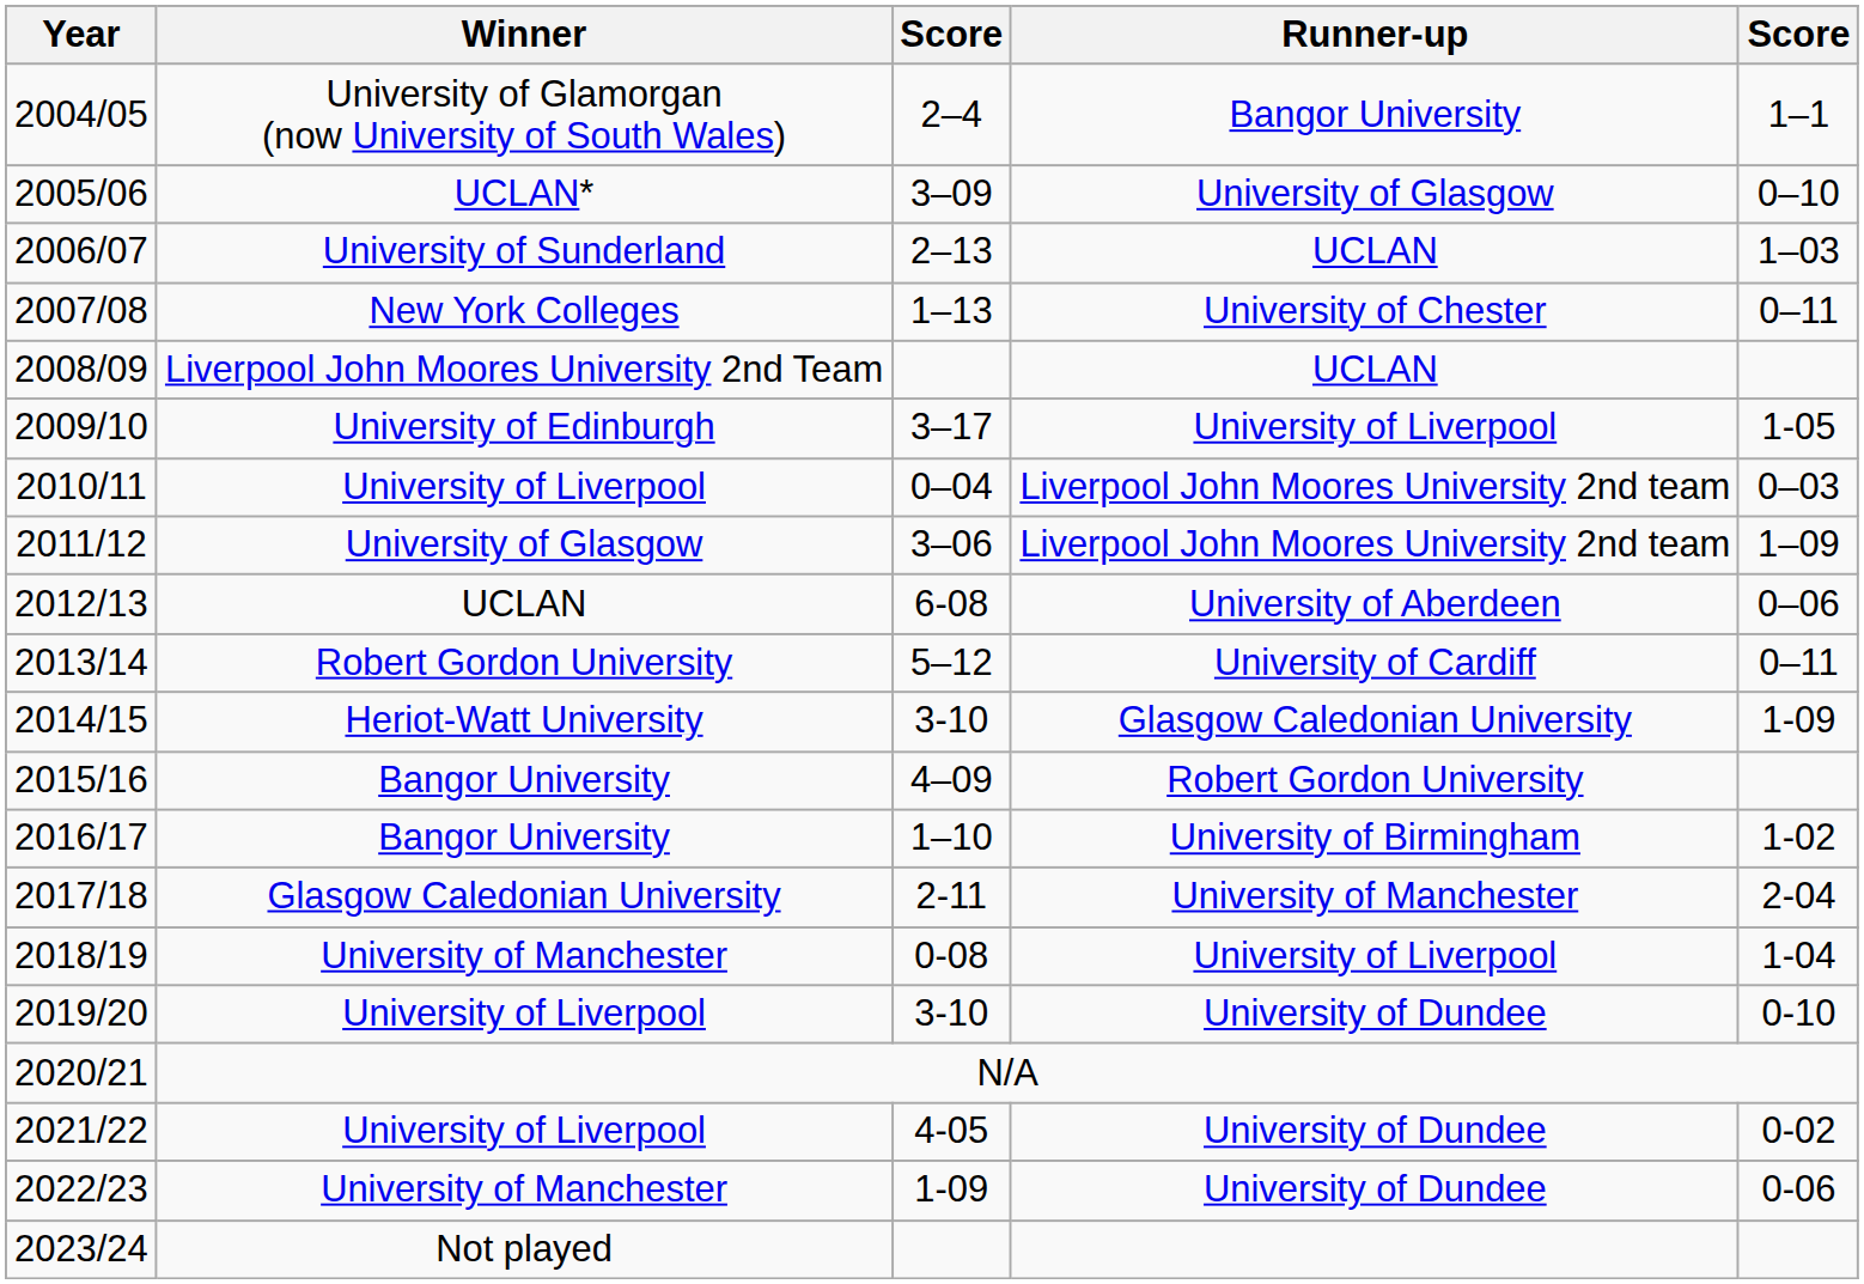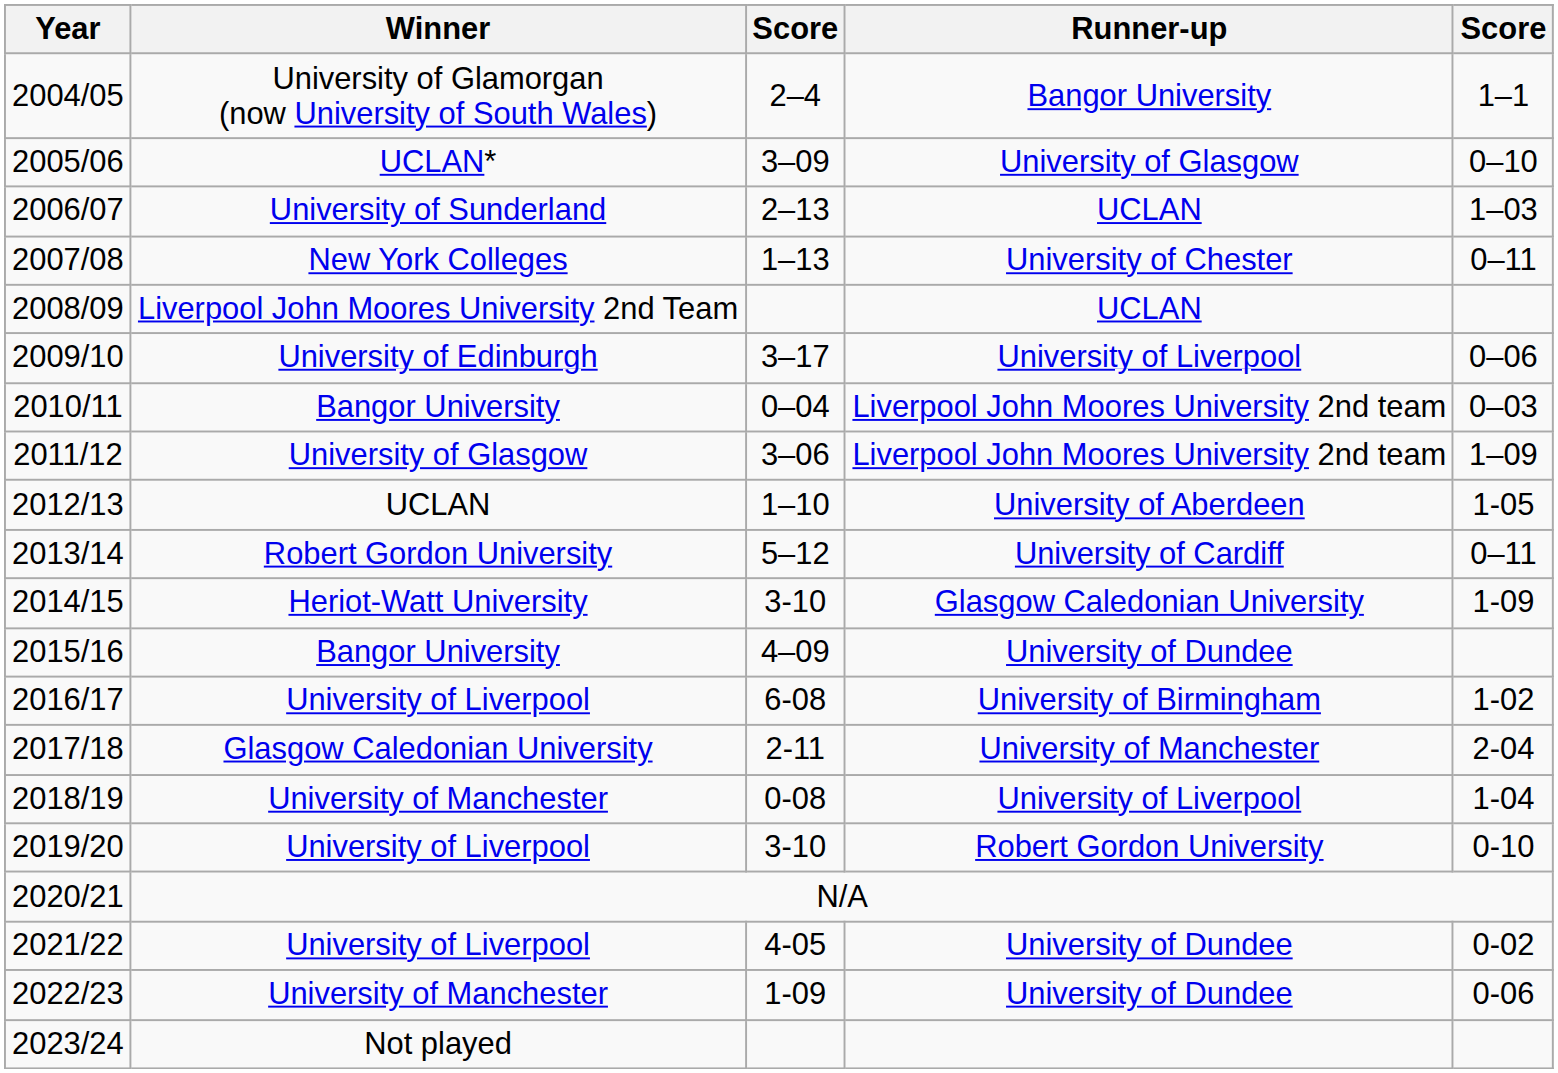 <table class="wikitable">
 <tr style="background:#efefef">
 <th>Year</th>
 <th>Winner</th>
 <th>Score</th>
 <th>Runner-up</th>
 <th>Score</th>
 </tr>
 <tr align="center">
 <td>2004/05</td>
 <td>University of Glamorgan<br>(now <a href='#'>University of South Wales</a>)</td>
 <td>2–4</td>
 <td><a href='#'>Bangor University</a></td>
 <td>1–1</td>
 </tr>
 <tr align="center">
 <td>2005/06</td>
 <td><a href='#'>UCLAN</a>*</td>
 <td>3–09</td>
 <td><a href='#'>University of Glasgow</a></td>
 <td>0–10</td>
 </tr>
 <tr align="center">
 <td>2006/07</td>
 <td><a href='#'>University of Sunderland</a></td>
 <td>2–13</td>
 <td><a href='#'>UCLAN</a></td>
 <td>1–03</td>
 </tr>
 <tr align="center">
 <td>2007/08</td>
 <td><a href='#'>New York Colleges</a></td>
 <td>1–13</td>
 <td><a href='#'>University of Chester</a></td>
 <td>0–11</td>
 </tr>
 <tr align="center">
 <td>2008/09</td>
 <td><a href='#'>Liverpool John Moores University</a> 2nd Team</td>
 <td></td>
 <td><a href='#'>UCLAN</a></td>
 <td></td>
 </tr>
 <tr align="center">
 <td>2009/10</td>
 <td><a href='#'>University of Edinburgh</a></td>
 <td>3–17</td>
 <td><a href='#'>University of Liverpool</a></td>
-<td>1-05</td>
+<td>0–06</td>
 </tr>
 <tr align="center">
 <td>2010/11</td>
-<td><a href='#'>University of Liverpool</a></td>
+<td><a href='#'>Bangor University</a></td>
 <td>0–04</td>
 <td><a href='#'>Liverpool John Moores University</a> 2nd team</td>
 <td>0–03</td>
 </tr>
 <tr align="center">
 <td>2011/12</td>
 <td><a href='#'>University of Glasgow</a></td>
 <td>3–06</td>
 <td><a href='#'>Liverpool John Moores University</a> 2nd team</td>
 <td>1–09</td>
 </tr>
 <tr align="center">
 <td>2012/13</td>
 <td>UCLAN</td>
-<td>6-08</td>
+<td>1–10</td>
 <td><a href='#'>University of Aberdeen</a></td>
-<td>0–06</td>
+<td>1-05</td>
 </tr>
 <tr align="center">
 <td>2013/14</td>
 <td><a href='#'>Robert Gordon University</a></td>
 <td>5–12</td>
 <td><a href='#'>University of Cardiff</a></td>
 <td>0–11</td>
 </tr>
 <tr align="center">
 <td>2014/15</td>
 <td><a href='#'>Heriot-Watt University</a></td>
 <td>3-10</td>
 <td><a href='#'>Glasgow Caledonian University</a></td>
 <td>1-09</td>
 </tr>
 <tr align="center">
 <td>2015/16</td>
 <td><a href='#'>Bangor University</a></td>
 <td>4–09</td>
-<td><a href='#'>Robert Gordon University</a></td>
+<td><a href='#'>University of Dundee</a></td>
 <td></td>
 </tr>
 <tr align="center">
 <td>2016/17</td>
-<td><a href='#'>Bangor University</a></td>
-<td>1–10</td>
+<td><a href='#'>University of Liverpool</a></td>
+<td>6-08</td>
 <td><a href='#'>University of Birmingham</a></td>
 <td>1-02</td>
 </tr>
 <tr align="center">
 <td>2017/18</td>
 <td><a href='#'>Glasgow Caledonian University</a></td>
 <td>2-11</td>
 <td><a href='#'>University of Manchester</a></td>
 <td>2-04</td>
 </tr>
 <tr align="center">
 <td>2018/19</td>
 <td><a href='#'>University of Manchester</a></td>
 <td>0-08</td>
 <td><a href='#'>University of Liverpool</a></td>
 <td>1-04</td>
 </tr>
 <tr align="center">
 <td>2019/20</td>
 <td><a href='#'>University of Liverpool</a></td>
 <td>3-10</td>
-<td><a href='#'>University of Dundee</a></td>
+<td><a href='#'>Robert Gordon University</a></td>
 <td>0-10</td>
 </tr>
 <tr align="center">
 <td>2020/21</td>
 <td colspan="4">N/A</td>
 </tr>
 <tr align="center">
 <td>2021/22</td>
 <td><a href='#'>University of Liverpool</a></td>
 <td>4-05</td>
 <td><a href='#'>University of Dundee</a></td>
 <td>0-02</td>
 </tr>
 <tr align="center">
 <td>2022/23</td>
 <td><a href='#'>University of Manchester</a></td>
 <td>1-09</td>
 <td><a href='#'>University of Dundee</a></td>
 <td>0-06</td>
 </tr>
 <tr align="center">
 <td>2023/24</td>
 <td>Not played</td>
 <td></td>
 <td></td>
 <td></td>
 </tr>
 </table>
